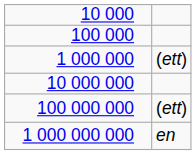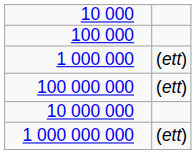 <table class="wikitable">
 <tr>
 <td align="right" style="padding: 0 1em"><a href='#'>10 000</a></td>
 <td></td>
 </tr>
 <tr>
 <td align="right" style="padding: 0 1em"><a href='#'>100 000</a></td>
 <td></td>
 </tr>
 <tr>
 <td align="right" style="padding: 0 1em"><a href='#'>1 000 000</a></td>
 <td>(<em>ett</em>) </td>
 </tr>
 <tr>
+<td align="right" style="padding: 0 1em"><a href='#'>100 000 000</a></td>
+<td>(<em>ett</em>) </td>
+</tr>
+<tr>
 <td align="right" style="padding: 0 1em"><a href='#'>10 000 000</a></td>
 <td></td>
 </tr>
 <tr>
-<td align="right" style="padding: 0 1em"><a href='#'>100 000 000</a></td>
+<td align="right" style="padding: 0 1em"><a href='#'>1 000 000 000</a></td>
 <td>(<em>ett</em>) </td>
 </tr>
-<tr>
-<td align="right" style="padding: 0 1em"><a href='#'>1 000 000 000</a></td>
-<td><em>en</em> </td>
-</tr>
 </table>
